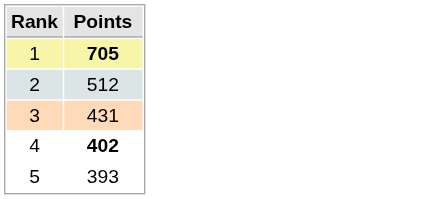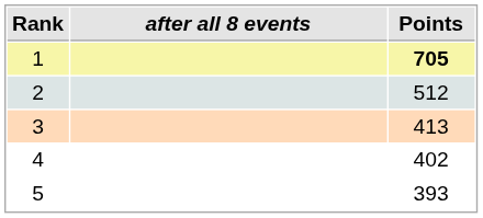 <table cellspacing="1" cellpadding="3" style="border:1px solid #AAAAAA;font-size:86%">
 <tr style="background-color: #E4E4E4;">
 <th style="border-bottom:1px solid #AAAAAA; width: 10px;">Rank</th>
+<th style="border-bottom:1px solid #AAAAAA; width: 200px;"><em>after all 8 events</em></th>
 <th style="border-bottom:1px solid #AAAAAA; width: 50px;">Points</th>
 </tr>
 <tr style="background:#f7f6a8;">
 <td align=center>1</td>
+<td><strong></strong></td>
 <td align=center><strong>705</strong></td>
 </tr>
 <tr style="background:#dce5e5;">
 <td align=center>2</td>
+<td></td>
 <td align=center>512</td>
 </tr>
 <tr style="background:#ffdab9;">
 <td align=center>3</td>
-<td align=center>431</td>
+<td></td>
+<td align=center>413</td>
 </tr>
 <tr>
 <td align=center>4</td>
-<td align=center><strong>402</strong></td>
+<td></td>
+<td align=center>402</td>
 </tr>
 <tr>
 <td align=center>5</td>
+<td></td>
 <td align=center>393</td>
 </tr>
 </table>
